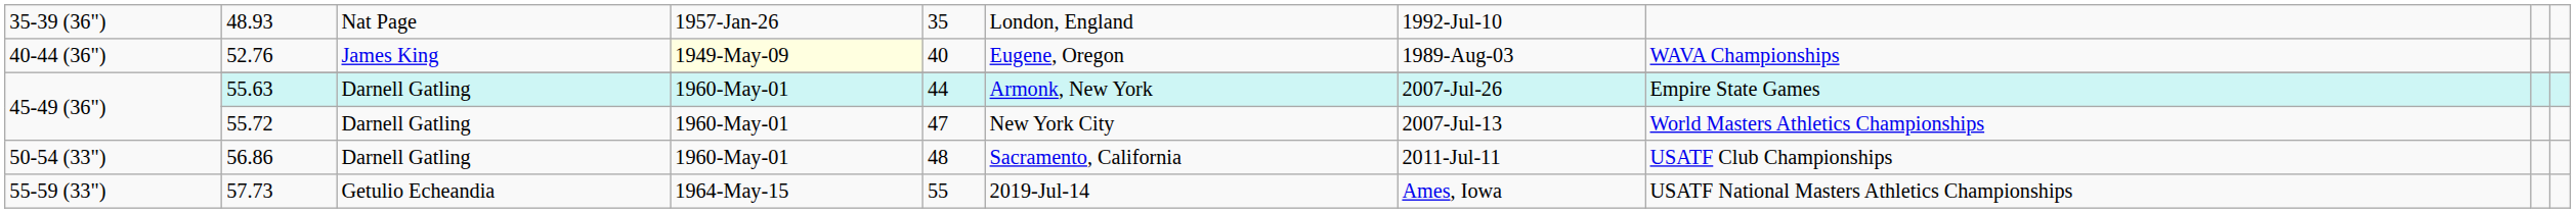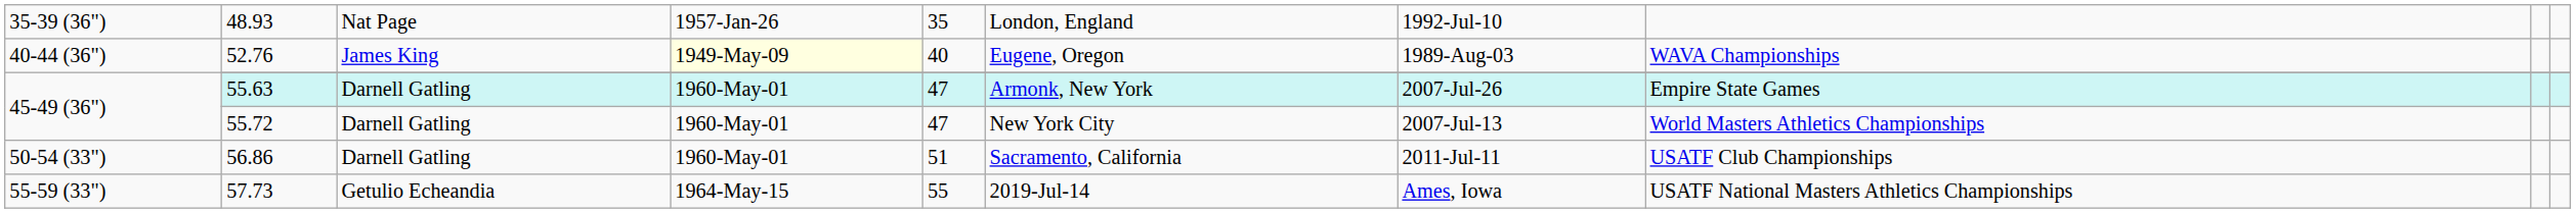 <table class="wikitable" style="font-size:95%; width: 95%">
 <tr>
 <td>35-39 (36")</td>
 <td>48.93</td>
 <td>Nat Page</td>
 <td>1957-Jan-26</td>
 <td>35</td>
 <td>London, England</td>
 <td>1992-Jul-10</td>
 <td></td>
 <td></td>
 <td></td>
 </tr>
 <tr>
 <td>40-44 (36")</td>
 <td>52.76</td>
 <td><a href='#'>James King</a></td>
 <td style="background: lightyellow;">1949-May-09</td>
 <td>40</td>
 <td><a href='#'>Eugene</a>, Oregon</td>
 <td>1989-Aug-03</td>
 <td><a href='#'>WAVA Championships</a></td>
 <td></td>
 <td></td>
 </tr>
 <tr>
 <td rowspan=3>45-49 (36")</td>
 </tr>
 <tr style="background:#cef6f5;">
 <td>55.63</td>
 <td>Darnell Gatling</td>
 <td>1960-May-01</td>
-<td>44</td>
+<td>47</td>
 <td><a href='#'>Armonk</a>, New York</td>
 <td>2007-Jul-26</td>
 <td>Empire State Games</td>
 <td></td>
 <td></td>
 </tr>
 <tr>
 <td>55.72</td>
 <td>Darnell Gatling</td>
 <td>1960-May-01</td>
 <td>47</td>
 <td>New York City</td>
 <td>2007-Jul-13</td>
 <td><a href='#'>World Masters Athletics Championships</a></td>
 <td></td>
 <td></td>
 </tr>
 <tr>
 <td>50-54 (33")</td>
 <td>56.86</td>
 <td>Darnell Gatling</td>
 <td>1960-May-01</td>
-<td>48</td>
+<td>51</td>
 <td><a href='#'>Sacramento</a>, California</td>
 <td>2011-Jul-11</td>
 <td><a href='#'>USATF</a> Club Championships</td>
 <td></td>
 <td></td>
 </tr>
 <tr>
 <td>55-59 (33")</td>
 <td>57.73</td>
 <td>Getulio Echeandia</td>
 <td>1964-May-15</td>
 <td>55</td>
 <td>2019-Jul-14</td>
 <td><a href='#'>Ames</a>, Iowa</td>
 <td>USATF National Masters Athletics Championships</td>
 <td></td>
 <td></td>
 </tr>
 </table>
